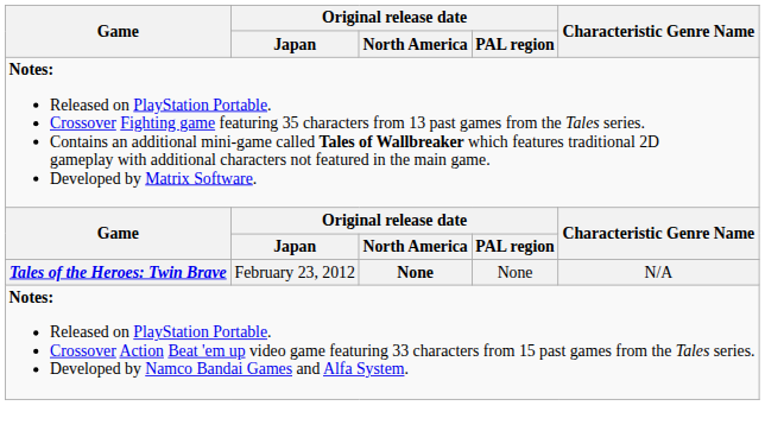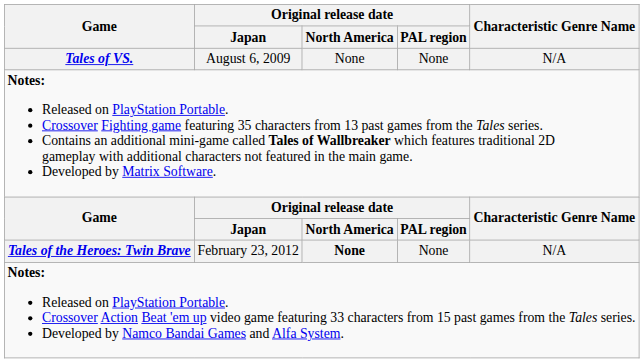 <table class="wikitable" border="1">
 <tr style="text-align: center;">
 <th rowspan="2">Game</th>
 <th colspan="3">Original release date</th>
 <th rowspan="2">Characteristic Genre Name</th>
 </tr>
 <tr>
 <th>Japan</th>
 <th>North America</th>
 <th>PAL region</th>
+</tr>
+<tr style="background:#f2f2f2; text-align:center;">
+<td><strong><em><a href='#'>Tales of VS.</a></em></strong></td>
+<td>August 6, 2009</td>
+<td>None</td>
+<td>None</td>
+<td>N/A</td>
 </tr>
 <tr>
 <td colspan="5" style="border: none; vertical-align: top;"><strong>Notes:</strong><br><ul><li>Released on <a href='#'>PlayStation Portable</a>.</li><li><a href='#'>Crossover</a> <a href='#'>Fighting game</a> featuring 35 characters from 13 past games from the <em>Tales</em> series.</li><li>Contains an additional mini-game called <strong>Tales of Wallbreaker</strong> which features traditional 2D<br>gameplay with additional characters not featured in the main game.</li><li>Developed by <a href='#'>Matrix Software</a>.</li></ul></td>
 </tr>
 <tr style="text-align: center;">
 <th rowspan="2">Game</th>
 <th colspan="3">Original release date</th>
 <th rowspan="2">Characteristic Genre Name</th>
 </tr>
 <tr>
 <th>Japan</th>
 <th>North America</th>
 <th>PAL region</th>
 </tr>
 <tr style="background:#f2f2f2; text-align:center;">
 <td><strong><em><a href='#'>Tales of the Heroes: Twin Brave</a></em></strong></td>
 <td>February 23, 2012</td>
 <td><strong>None</strong></td>
 <td>None</td>
 <td>N/A</td>
 </tr>
 <tr>
 <td colspan="5" style="border: none; vertical-align: top;"><strong>Notes:</strong><br><ul><li>Released on <a href='#'>PlayStation Portable</a>.</li><li><a href='#'>Crossover</a>  <a href='#'>Action</a> <a href='#'>Beat 'em up</a> video game featuring 33 characters from 15 past games from the <em>Tales</em> series.</li><li>Developed by <a href='#'>Namco Bandai Games</a> and <a href='#'>Alfa System</a>.</li></ul></td>
 </tr>
 </table>
